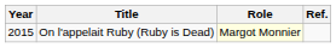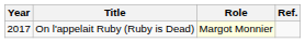 <table class="wikitable">
 <tr>
 <th>Year</th>
 <th>Title</th>
 <th>Role</th>
 <th>Ref.</th>
 </tr>
 <tr>
-<td>2015</td>
+<td>2017</td>
 <td>On l'appelait Ruby (Ruby is Dead)</td>
 <td style="background: lightyellow;">Margot Monnier</td>
 <td></td>
 </tr>
 </table>
